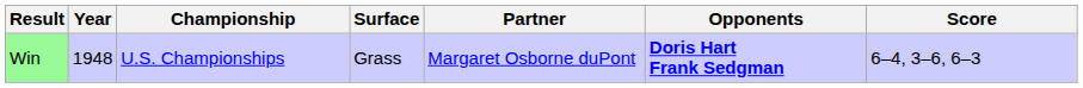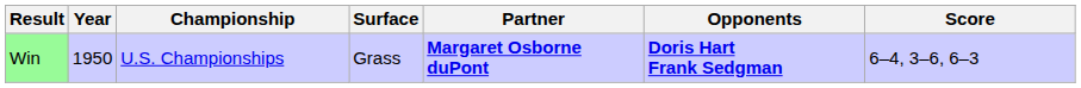 <table class="sortable wikitable">
 <tr>
 <th style="width:40px">Result</th>
 <th style="width:30px">Year</th>
 <th style="width:200px">Championship</th>
 <th style="width:50px">Surface</th>
 <th style="width:190px">Partner</th>
 <th style="width:190px">Opponents</th>
 <th style="width:180px" class="unsortable">Score</th>
 </tr>
 <tr style="background:#ccf;">
 <td style="background:#98fb98;">Win</td>
-<td>1948</td>
+<td>1950</td>
 <td><a href='#'>U.S. Championships</a></td>
 <td>Grass</td>
-<td> <a href='#'>Margaret Osborne duPont</a></td>
+<td><strong> <a href='#'>Margaret Osborne duPont</a></strong></td>
 <td><strong> <a href='#'>Doris Hart</a><br> <a href='#'>Frank Sedgman</a></strong></td>
 <td>6–4, 3–6, 6–3</td>
 </tr>
 </table>
